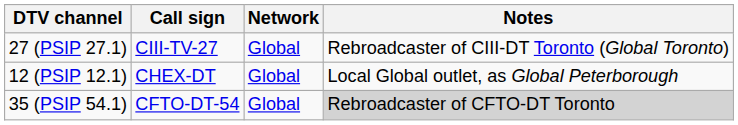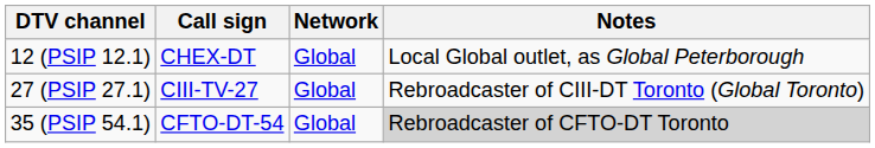 <table class="wikitable sortable">
 <tr>
 <th>DTV channel</th>
 <th>Call sign</th>
 <th>Network</th>
 <th>Notes</th>
 </tr>
 <tr>
+<td>12 (<a href='#'>PSIP</a> 12.1)</td>
+<td><a href='#'>CHEX-DT</a></td>
+<td><a href='#'>Global</a></td>
+<td>Local Global outlet, as <em>Global Peterborough</em></td>
+</tr>
+<tr>
 <td>27 (<a href='#'>PSIP</a> 27.1)</td>
 <td><a href='#'>CIII-TV-27</a></td>
 <td><a href='#'>Global</a></td>
 <td>Rebroadcaster of CIII-DT <a href='#'>Toronto</a> (<em>Global Toronto</em>)</td>
-</tr>
-<tr>
-<td>12 (<a href='#'>PSIP</a> 12.1)</td>
-<td><a href='#'>CHEX-DT</a></td>
-<td><a href='#'>Global</a></td>
-<td>Local Global outlet, as <em>Global Peterborough</em></td>
 </tr>
 <tr>
 <td>35 (<a href='#'>PSIP</a> 54.1)</td>
 <td><a href='#'>CFTO-DT-54</a></td>
 <td><a href='#'>Global</a></td>
 <td style="background: lightgrey;">Rebroadcaster of CFTO-DT Toronto</td>
 </tr>
 </table>
